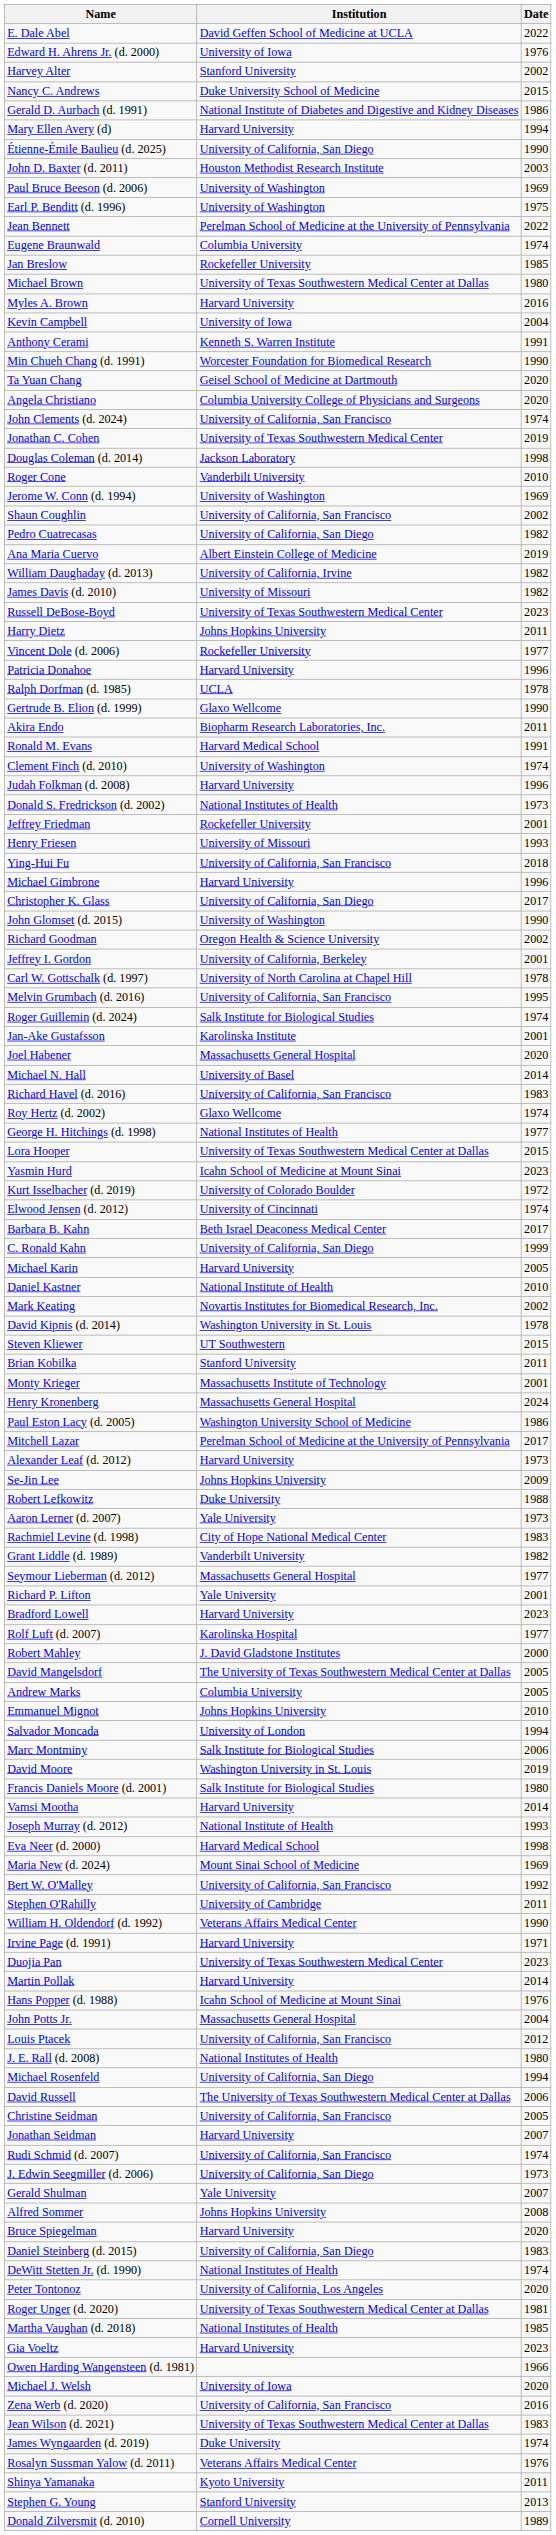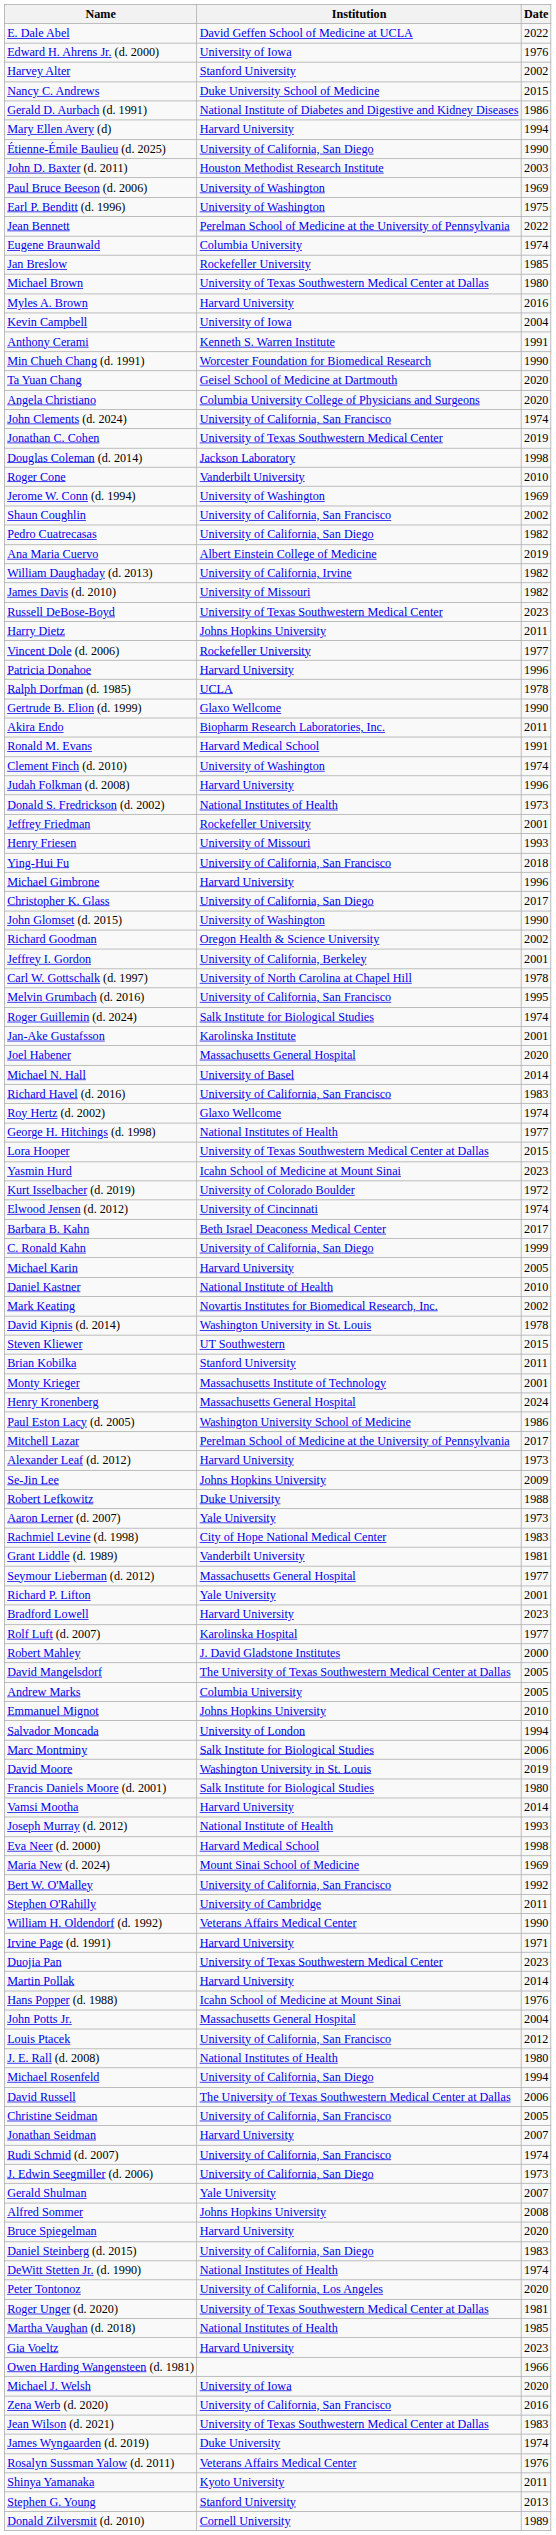 <table class="wikitable sortable">
 <tr>
 <th>Name</th>
 <th>Institution</th>
 <th>Date</th>
 </tr>
 <tr>
 <td><a href='#'>E. Dale Abel</a></td>
 <td><a href='#'>David Geffen School of Medicine at UCLA</a></td>
 <td>2022</td>
 </tr>
 <tr>
 <td><a href='#'>Edward H. Ahrens Jr.</a> (d. 2000)</td>
 <td><a href='#'>University of Iowa</a></td>
 <td>1976</td>
 </tr>
 <tr |>
 <td><a href='#'>Harvey Alter</a></td>
 <td><a href='#'>Stanford University</a></td>
 <td>2002</td>
 </tr>
 <tr>
 <td><a href='#'>Nancy C. Andrews</a></td>
 <td><a href='#'>Duke University School of Medicine</a></td>
 <td>2015</td>
 </tr>
 <tr>
 <td><a href='#'>Gerald D. Aurbach</a> (d. 1991)</td>
 <td><a href='#'>National Institute of Diabetes and Digestive and Kidney Diseases</a></td>
 <td>1986</td>
 </tr>
 <tr --->
 <td><a href='#'>Mary Ellen Avery</a> (d)</td>
 <td><a href='#'>Harvard University</a></td>
 <td>1994</td>
 </tr>
 <tr --->
 <td><a href='#'>Étienne-Émile Baulieu</a> (d. 2025)</td>
 <td><a href='#'>University of California, San Diego</a></td>
 <td>1990</td>
 </tr>
 <tr --->
 <td><a href='#'>John D. Baxter</a> (d. 2011)</td>
 <td><a href='#'>Houston Methodist Research Institute</a></td>
 <td>2003</td>
 </tr>
 <tr --->
 <td><a href='#'>Paul Bruce Beeson</a> (d. 2006)</td>
 <td><a href='#'>University of Washington</a></td>
 <td>1969</td>
 </tr>
 <tr>
 <td><a href='#'>Earl P. Benditt</a> (d. 1996)</td>
 <td><a href='#'>University of Washington</a></td>
 <td>1975</td>
 </tr>
 <tr>
 <td><a href='#'>Jean Bennett</a></td>
 <td><a href='#'>Perelman School of Medicine at the University of Pennsylvania</a></td>
 <td>2022</td>
 </tr>
 <tr --->
 <td><a href='#'>Eugene Braunwald</a></td>
 <td><a href='#'>Columbia University</a></td>
 <td>1974</td>
 </tr>
 <tr --->
 <td><a href='#'>Jan Breslow</a></td>
 <td><a href='#'>Rockefeller University</a></td>
 <td>1985</td>
 </tr>
 <tr --->
 <td><a href='#'>Michael Brown</a></td>
 <td><a href='#'>University of Texas Southwestern Medical Center at Dallas</a></td>
 <td>1980</td>
 </tr>
 <tr>
 <td><a href='#'>Myles A. Brown</a></td>
 <td><a href='#'>Harvard University</a></td>
 <td>2016</td>
 </tr>
 <tr --->
 <td><a href='#'>Kevin Campbell</a></td>
 <td><a href='#'>University of Iowa</a></td>
 <td>2004</td>
 </tr>
 <tr --->
 <td><a href='#'>Anthony Cerami</a></td>
 <td><a href='#'>Kenneth S. Warren Institute</a></td>
 <td>1991</td>
 </tr>
 <tr>
 <td><a href='#'>Min Chueh Chang</a> (d. 1991)</td>
 <td><a href='#'>Worcester Foundation for Biomedical Research</a></td>
 <td>1990</td>
 </tr>
 <tr>
 <td><a href='#'>Ta Yuan Chang</a></td>
 <td><a href='#'>Geisel School of Medicine at Dartmouth</a></td>
 <td>2020</td>
 </tr>
 <tr>
 <td><a href='#'>Angela Christiano</a></td>
 <td><a href='#'>Columbia University College of Physicians and Surgeons</a></td>
 <td>2020</td>
 </tr>
 <tr --->
 <td><a href='#'>John Clements</a> (d. 2024)</td>
 <td><a href='#'>University of California, San Francisco</a></td>
 <td>1974</td>
 </tr>
 <tr>
 <td><a href='#'>Jonathan C. Cohen</a></td>
 <td><a href='#'>University of Texas Southwestern Medical Center</a></td>
 <td>2019</td>
 </tr>
 <tr --->
 <td><a href='#'>Douglas Coleman</a> (d. 2014)</td>
 <td><a href='#'>Jackson Laboratory</a></td>
 <td>1998</td>
 </tr>
 <tr --->
 <td><a href='#'>Roger Cone</a></td>
 <td><a href='#'>Vanderbilt University</a></td>
 <td>2010</td>
 </tr>
 <tr>
 <td><a href='#'>Jerome W. Conn</a> (d. 1994)</td>
 <td><a href='#'>University of Washington</a></td>
 <td>1969</td>
 </tr>
 <tr --->
 <td><a href='#'>Shaun Coughlin</a></td>
 <td><a href='#'>University of California, San Francisco</a></td>
 <td>2002</td>
 </tr>
 <tr --->
 <td><a href='#'>Pedro Cuatrecasas</a></td>
 <td><a href='#'>University of California, San Diego</a></td>
 <td>1982</td>
 </tr>
 <tr>
 <td><a href='#'>Ana Maria Cuervo</a></td>
 <td><a href='#'>Albert Einstein College of Medicine</a></td>
 <td>2019</td>
 </tr>
 <tr --->
 <td><a href='#'>William Daughaday</a> (d. 2013)</td>
 <td><a href='#'>University of California, Irvine</a></td>
 <td>1982</td>
 </tr>
 <tr --->
 <td><a href='#'>James Davis</a> (d. 2010)</td>
 <td><a href='#'>University of Missouri</a></td>
 <td>1982</td>
 </tr>
 <tr>
 <td><a href='#'>Russell DeBose-Boyd</a></td>
 <td><a href='#'>University of Texas Southwestern Medical Center</a></td>
 <td>2023</td>
 </tr>
 <tr --->
 <td><a href='#'>Harry Dietz</a></td>
 <td><a href='#'>Johns Hopkins University</a></td>
 <td>2011</td>
 </tr>
 <tr --->
 <td><a href='#'>Vincent Dole</a> (d. 2006)</td>
 <td><a href='#'>Rockefeller University</a></td>
 <td>1977</td>
 </tr>
 <tr --->
 <td><a href='#'>Patricia Donahoe</a></td>
 <td><a href='#'>Harvard University</a></td>
 <td>1996</td>
 </tr>
 <tr>
 <td><a href='#'>Ralph Dorfman</a> (d. 1985)</td>
 <td><a href='#'>UCLA</a></td>
 <td>1978</td>
 </tr>
 <tr>
 <td><a href='#'>Gertrude B. Elion</a> (d. 1999)</td>
 <td><a href='#'>Glaxo Wellcome</a></td>
 <td>1990</td>
 </tr>
 <tr --->
 <td><a href='#'>Akira Endo</a></td>
 <td><a href='#'>Biopharm Research Laboratories, Inc.</a></td>
 <td>2011</td>
 </tr>
 <tr --->
 <td><a href='#'>Ronald M. Evans</a></td>
 <td><a href='#'>Harvard Medical School</a></td>
 <td>1991</td>
 </tr>
 <tr --->
 <td><a href='#'>Clement Finch</a> (d. 2010)</td>
 <td><a href='#'>University of Washington</a></td>
 <td>1974</td>
 </tr>
 <tr --->
 <td><a href='#'>Judah Folkman</a> (d. 2008)</td>
 <td><a href='#'>Harvard University</a></td>
 <td>1996</td>
 </tr>
 <tr>
 <td><a href='#'>Donald S. Fredrickson</a> (d. 2002)</td>
 <td><a href='#'>National Institutes of Health</a></td>
 <td>1973</td>
 </tr>
 <tr --->
 <td><a href='#'>Jeffrey Friedman</a></td>
 <td><a href='#'>Rockefeller University</a></td>
 <td>2001</td>
 </tr>
 <tr --->
 <td><a href='#'>Henry Friesen</a></td>
 <td><a href='#'>University of Missouri</a></td>
 <td>1993</td>
 </tr>
 <tr>
 <td><a href='#'>Ying-Hui Fu</a></td>
 <td><a href='#'>University of California, San Francisco</a></td>
 <td>2018</td>
 </tr>
 <tr --->
 <td><a href='#'>Michael Gimbrone</a></td>
 <td><a href='#'>Harvard University</a></td>
 <td>1996</td>
 </tr>
 <tr>
 <td><a href='#'>Christopher K. Glass</a></td>
 <td><a href='#'>University of California, San Diego</a></td>
 <td>2017</td>
 </tr>
 <tr --->
 <td><a href='#'>John Glomset</a> (d. 2015)</td>
 <td><a href='#'>University of Washington</a></td>
 <td>1990</td>
 </tr>
 <tr>
 <td><a href='#'>Richard Goodman</a></td>
 <td><a href='#'>Oregon Health & Science University</a></td>
 <td>2002</td>
 </tr>
 <tr --->
 <td><a href='#'>Jeffrey I. Gordon</a></td>
 <td><a href='#'>University of California, Berkeley</a></td>
 <td>2001</td>
 </tr>
 <tr>
 <td><a href='#'>Carl W. Gottschalk</a> (d. 1997)</td>
 <td><a href='#'>University of North Carolina at Chapel Hill</a></td>
 <td>1978</td>
 </tr>
 <tr --->
 <td><a href='#'>Melvin Grumbach</a> (d. 2016)</td>
 <td><a href='#'>University of California, San Francisco</a></td>
 <td>1995</td>
 </tr>
 <tr --->
 <td><a href='#'>Roger Guillemin</a> (d. 2024)</td>
 <td><a href='#'>Salk Institute for Biological Studies</a></td>
 <td>1974</td>
 </tr>
 <tr --->
 <td><a href='#'>Jan-Ake Gustafsson</a></td>
 <td><a href='#'>Karolinska Institute</a></td>
 <td>2001</td>
 </tr>
 <tr>
 <td><a href='#'>Joel Habener</a></td>
 <td><a href='#'>Massachusetts General Hospital</a></td>
 <td>2020</td>
 </tr>
 <tr>
 <td><a href='#'>Michael N. Hall</a></td>
 <td><a href='#'>University of Basel</a></td>
 <td>2014</td>
 </tr>
 <tr --->
 <td><a href='#'>Richard Havel</a> (d. 2016)</td>
 <td><a href='#'>University of California, San Francisco</a></td>
 <td>1983</td>
 </tr>
 <tr>
 <td><a href='#'>Roy Hertz</a> (d. 2002)</td>
 <td><a href='#'>Glaxo Wellcome</a></td>
 <td>1974</td>
 </tr>
 <tr>
 <td><a href='#'>George H. Hitchings</a> (d. 1998)</td>
 <td><a href='#'>National Institutes of Health</a></td>
 <td>1977</td>
 </tr>
 <tr>
 <td><a href='#'>Lora Hooper</a></td>
 <td><a href='#'>University of Texas Southwestern Medical Center at Dallas</a></td>
 <td>2015</td>
 </tr>
 <tr>
 <td><a href='#'>Yasmin Hurd</a></td>
 <td><a href='#'>Icahn School of Medicine at Mount Sinai</a></td>
 <td>2023</td>
 </tr>
 <tr --->
 <td><a href='#'>Kurt Isselbacher</a> (d. 2019)</td>
 <td><a href='#'>University of Colorado Boulder</a></td>
 <td>1972</td>
 </tr>
 <tr --->
 <td><a href='#'>Elwood Jensen</a> (d. 2012)</td>
 <td><a href='#'>University of Cincinnati</a></td>
 <td>1974</td>
 </tr>
 <tr>
 <td><a href='#'>Barbara B. Kahn</a></td>
 <td><a href='#'>Beth Israel Deaconess Medical Center</a></td>
 <td>2017</td>
 </tr>
 <tr --->
 <td><a href='#'>C. Ronald Kahn</a></td>
 <td><a href='#'>University of California, San Diego</a></td>
 <td>1999</td>
 </tr>
 <tr --->
 <td><a href='#'>Michael Karin</a></td>
 <td><a href='#'>Harvard University</a></td>
 <td>2005</td>
 </tr>
 <tr --->
 <td><a href='#'>Daniel Kastner</a></td>
 <td><a href='#'>National Institute of Health</a></td>
 <td>2010</td>
 </tr>
 <tr --->
 <td><a href='#'>Mark Keating</a></td>
 <td><a href='#'>Novartis Institutes for Biomedical Research, Inc.</a></td>
 <td>2002</td>
 </tr>
 <tr --->
 <td><a href='#'>David Kipnis</a> (d. 2014)</td>
 <td><a href='#'>Washington University in St. Louis</a></td>
 <td>1978</td>
 </tr>
 <tr>
 <td><a href='#'>Steven Kliewer</a></td>
 <td><a href='#'>UT Southwestern</a></td>
 <td>2015</td>
 </tr>
 <tr --->
 <td><a href='#'>Brian Kobilka</a></td>
 <td><a href='#'>Stanford University</a></td>
 <td>2011</td>
 </tr>
 <tr --->
 <td><a href='#'>Monty Krieger</a></td>
 <td><a href='#'>Massachusetts Institute of Technology</a></td>
 <td>2001</td>
 </tr>
 <tr>
 <td><a href='#'>Henry Kronenberg</a></td>
 <td><a href='#'>Massachusetts General Hospital</a></td>
 <td>2024</td>
 </tr>
 <tr>
 <td><a href='#'>Paul Eston Lacy</a> (d. 2005)</td>
 <td><a href='#'>Washington University School of Medicine</a></td>
 <td>1986</td>
 </tr>
 <tr>
 <td><a href='#'>Mitchell Lazar</a></td>
 <td><a href='#'>Perelman School of Medicine at the University of Pennsylvania</a></td>
 <td>2017</td>
 </tr>
 <tr --->
 <td><a href='#'>Alexander Leaf</a> (d. 2012)</td>
 <td><a href='#'>Harvard University</a></td>
 <td>1973</td>
 </tr>
 <tr --->
 <td><a href='#'>Se-Jin Lee</a></td>
 <td><a href='#'>Johns Hopkins University</a></td>
 <td>2009</td>
 </tr>
 <tr --->
 <td><a href='#'>Robert Lefkowitz</a></td>
 <td><a href='#'>Duke University</a></td>
 <td>1988</td>
 </tr>
 <tr --->
 <td><a href='#'>Aaron Lerner</a> (d. 2007)</td>
 <td><a href='#'>Yale University</a></td>
 <td>1973</td>
 </tr>
 <tr>
 <td><a href='#'>Rachmiel Levine</a> (d. 1998)</td>
 <td><a href='#'>City of Hope National Medical Center</a></td>
 <td>1983</td>
 </tr>
 <tr --->
 <td><a href='#'>Grant Liddle</a> (d. 1989)</td>
 <td><a href='#'>Vanderbilt University</a></td>
-<td>1982</td>
+<td>1981</td>
 </tr>
 <tr --->
 <td><a href='#'>Seymour Lieberman</a> (d. 2012)</td>
 <td><a href='#'>Massachusetts General Hospital</a></td>
 <td>1977</td>
 </tr>
 <tr --->
 <td><a href='#'>Richard P. Lifton</a></td>
 <td><a href='#'>Yale University</a></td>
 <td>2001</td>
 </tr>
 <tr>
 <td><a href='#'>Bradford Lowell</a></td>
 <td><a href='#'>Harvard University</a></td>
 <td>2023</td>
 </tr>
 <tr --->
 <td><a href='#'>Rolf Luft</a> (d. 2007)</td>
 <td><a href='#'>Karolinska Hospital</a></td>
 <td>1977</td>
 </tr>
 <tr --->
 <td><a href='#'>Robert Mahley</a></td>
 <td><a href='#'>J. David Gladstone Institutes</a></td>
 <td>2000</td>
 </tr>
 <tr --->
 <td><a href='#'>David Mangelsdorf</a></td>
 <td><a href='#'>The University of Texas Southwestern Medical Center at Dallas</a></td>
 <td>2005</td>
 </tr>
 <tr --->
 <td><a href='#'>Andrew Marks</a></td>
 <td><a href='#'>Columbia University</a></td>
 <td>2005</td>
 </tr>
 <tr>
 <td><a href='#'>Emmanuel Mignot</a></td>
 <td><a href='#'>Johns Hopkins University</a></td>
 <td>2010</td>
 </tr>
 <tr --->
 <td><a href='#'>Salvador Moncada</a></td>
 <td><a href='#'>University of London</a></td>
 <td>1994</td>
 </tr>
 <tr --->
 <td><a href='#'>Marc Montminy</a></td>
 <td><a href='#'>Salk Institute for Biological Studies</a></td>
 <td>2006</td>
 </tr>
 <tr>
 <td><a href='#'>David Moore</a></td>
 <td><a href='#'>Washington University in St. Louis</a></td>
 <td>2019</td>
 </tr>
 <tr>
 <td><a href='#'>Francis Daniels Moore</a> (d. 2001)</td>
 <td><a href='#'>Salk Institute for Biological Studies</a></td>
 <td>1980</td>
 </tr>
 <tr>
 <td><a href='#'>Vamsi Mootha</a></td>
 <td><a href='#'>Harvard University</a></td>
 <td>2014</td>
 </tr>
 <tr --->
 <td><a href='#'>Joseph Murray</a> (d. 2012)</td>
 <td><a href='#'>National Institute of Health</a></td>
 <td>1993</td>
 </tr>
 <tr>
 <td><a href='#'>Eva Neer</a> (d. 2000)</td>
 <td><a href='#'>Harvard Medical School</a></td>
 <td>1998</td>
 </tr>
 <tr --->
 <td><a href='#'>Maria New</a> (d. 2024)</td>
 <td><a href='#'>Mount Sinai School of Medicine</a></td>
 <td>1969</td>
 </tr>
 <tr --->
 <td><a href='#'>Bert W. O'Malley</a></td>
 <td><a href='#'>University of California, San Francisco</a></td>
 <td>1992</td>
 </tr>
 <tr --->
 <td><a href='#'>Stephen O'Rahilly</a></td>
 <td><a href='#'>University of Cambridge</a></td>
 <td>2011</td>
 </tr>
 <tr>
 <td><a href='#'>William H. Oldendorf</a> (d. 1992)</td>
 <td><a href='#'>Veterans Affairs Medical Center</a></td>
 <td>1990</td>
 </tr>
 <tr>
 <td><a href='#'>Irvine Page</a> (d. 1991)</td>
 <td><a href='#'>Harvard University</a></td>
 <td>1971</td>
 </tr>
 <tr>
 <td><a href='#'>Duojia Pan</a></td>
 <td><a href='#'>University of Texas Southwestern Medical Center</a></td>
 <td>2023</td>
 </tr>
 <tr>
 <td><a href='#'>Martin Pollak</a></td>
 <td><a href='#'>Harvard University</a></td>
 <td>2014</td>
 </tr>
 <tr>
 <td><a href='#'>Hans Popper</a> (d. 1988)</td>
 <td><a href='#'>Icahn School of Medicine at Mount Sinai</a></td>
 <td>1976</td>
 </tr>
 <tr --->
 <td><a href='#'>John Potts Jr.</a></td>
 <td><a href='#'>Massachusetts General Hospital</a></td>
 <td>2004</td>
 </tr>
 <tr --->
 <td><a href='#'>Louis Ptacek</a></td>
 <td><a href='#'>University of California, San Francisco</a></td>
 <td>2012</td>
 </tr>
 <tr --->
 <td><a href='#'>J. E. Rall</a> (d. 2008)</td>
 <td><a href='#'>National Institutes of Health</a></td>
 <td>1980</td>
 </tr>
 <tr --->
 <td><a href='#'>Michael Rosenfeld</a></td>
 <td><a href='#'>University of California, San Diego</a></td>
 <td>1994</td>
 </tr>
 <tr --->
 <td><a href='#'>David Russell</a></td>
 <td><a href='#'>The University of Texas Southwestern Medical Center at Dallas</a></td>
 <td>2006</td>
 </tr>
 <tr --->
 <td><a href='#'>Christine Seidman</a></td>
 <td><a href='#'>University of California, San Francisco</a></td>
 <td>2005</td>
 </tr>
 <tr --->
 <td><a href='#'>Jonathan Seidman</a></td>
 <td><a href='#'>Harvard University</a></td>
 <td>2007</td>
 </tr>
 <tr --->
 <td><a href='#'>Rudi Schmid</a> (d. 2007)</td>
 <td><a href='#'>University of California, San Francisco</a></td>
 <td>1974</td>
 </tr>
 <tr --->
 <td><a href='#'>J. Edwin Seegmiller</a> (d. 2006)</td>
 <td><a href='#'>University of California, San Diego</a></td>
 <td>1973</td>
 </tr>
 <tr --->
 <td><a href='#'>Gerald Shulman</a></td>
 <td><a href='#'>Yale University</a></td>
 <td>2007</td>
 </tr>
 <tr --->
 <td><a href='#'>Alfred Sommer</a></td>
 <td><a href='#'>Johns Hopkins University</a></td>
 <td>2008</td>
 </tr>
 <tr --->
 <td><a href='#'>Bruce Spiegelman</a></td>
 <td><a href='#'>Harvard University</a></td>
 <td>2020</td>
 </tr>
 <tr --->
 <td><a href='#'>Daniel Steinberg</a> (d. 2015)</td>
 <td><a href='#'>University of California, San Diego</a></td>
 <td>1983</td>
 </tr>
 <tr>
 <td><a href='#'>DeWitt Stetten Jr.</a> (d. 1990)</td>
 <td><a href='#'>National Institutes of Health</a></td>
 <td>1974</td>
 </tr>
 <tr>
 <td><a href='#'>Peter Tontonoz</a></td>
 <td><a href='#'>University of California, Los Angeles</a></td>
 <td>2020</td>
 </tr>
 <tr --->
 <td><a href='#'>Roger Unger</a> (d. 2020)</td>
 <td><a href='#'>University of Texas Southwestern Medical Center at Dallas</a></td>
 <td>1981</td>
 </tr>
 <tr --->
 <td><a href='#'>Martha Vaughan</a> (d. 2018)</td>
 <td><a href='#'>National Institutes of Health</a></td>
 <td>1985</td>
 </tr>
 <tr>
 <td><a href='#'>Gia Voeltz</a></td>
 <td><a href='#'>Harvard University</a></td>
 <td>2023</td>
 </tr>
 <tr>
 <td><a href='#'>Owen Harding Wangensteen</a> (d. 1981)</td>
 <td></td>
 <td>1966</td>
 </tr>
 <tr --->
 <td><a href='#'>Michael J. Welsh</a></td>
 <td><a href='#'>University of Iowa</a></td>
 <td>2020</td>
 </tr>
 <tr --->
 <td><a href='#'>Zena Werb</a> (d. 2020)</td>
 <td><a href='#'>University of California, San Francisco</a></td>
 <td>2016</td>
 </tr>
 <tr --->
 <td><a href='#'>Jean Wilson</a> (d. 2021)</td>
 <td><a href='#'>University of Texas Southwestern Medical Center at Dallas</a></td>
 <td>1983</td>
 </tr>
 <tr --->
 <td><a href='#'>James Wyngaarden</a> (d. 2019)</td>
 <td><a href='#'>Duke University</a></td>
 <td>1974</td>
 </tr>
 <tr>
 <td><a href='#'>Rosalyn Sussman Yalow</a> (d. 2011)</td>
 <td><a href='#'>Veterans Affairs Medical Center</a></td>
 <td>1976</td>
 </tr>
 <tr --->
 <td><a href='#'>Shinya Yamanaka</a></td>
 <td><a href='#'>Kyoto University</a></td>
 <td>2011</td>
 </tr>
 <tr>
 <td><a href='#'>Stephen G. Young</a></td>
 <td><a href='#'>Stanford University</a></td>
 <td>2013</td>
 </tr>
 <tr --->
 <td><a href='#'>Donald Zilversmit</a> (d. 2010)</td>
 <td><a href='#'>Cornell University</a></td>
 <td>1989</td>
 </tr>
 </table>
